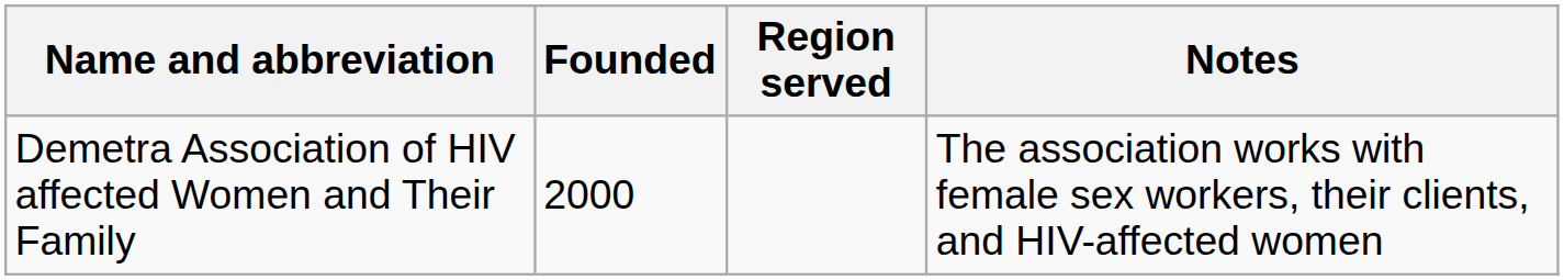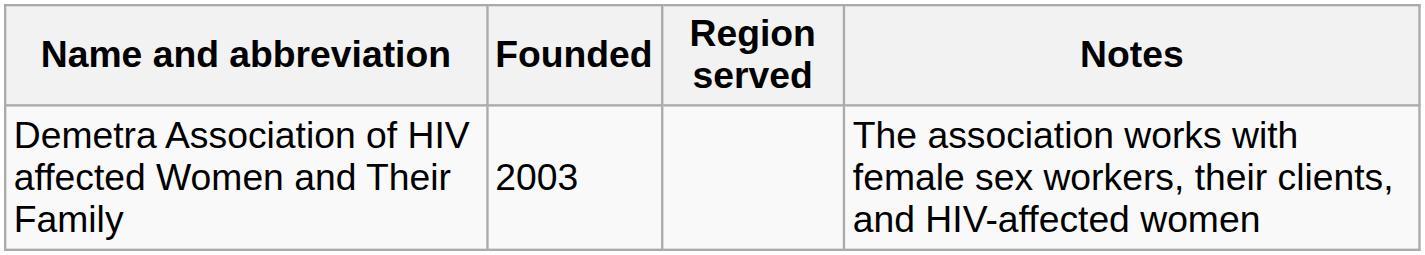 <table class="wikitable sortable">
 <tr>
 <th>Name and abbreviation</th>
 <th>Founded</th>
 <th>Region served</th>
 <th>Notes</th>
 </tr>
 <tr>
 <td>Demetra Association of HIV affected Women and Their Family</td>
-<td>2000</td>
+<td>2003</td>
 <td></td>
 <td>The association works with female sex workers, their clients, and HIV-affected women</td>
 </tr>
 </table>
